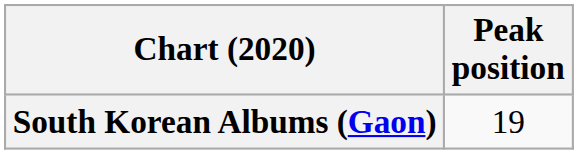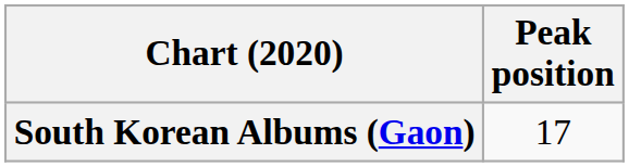 <table class="wikitable plainrowheaders">
 <tr>
 <th>Chart (2020)</th>
 <th>Peak<br>position</th>
 </tr>
 <tr>
 <th scope="row">South Korean Albums (<a href='#'>Gaon</a>)</th>
-<td align="center">19</td>
+<td align="center">17</td>
 </tr>
 </table>
